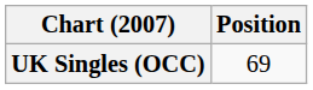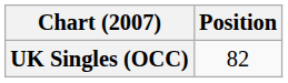 <table class="wikitable plainrowheaders" style="text-align:center">
 <tr>
 <th>Chart (2007)</th>
 <th>Position</th>
 </tr>
 <tr>
 <th scope="row">UK Singles (OCC)</th>
-<td>69</td>
+<td>82</td>
 </tr>
 </table>
